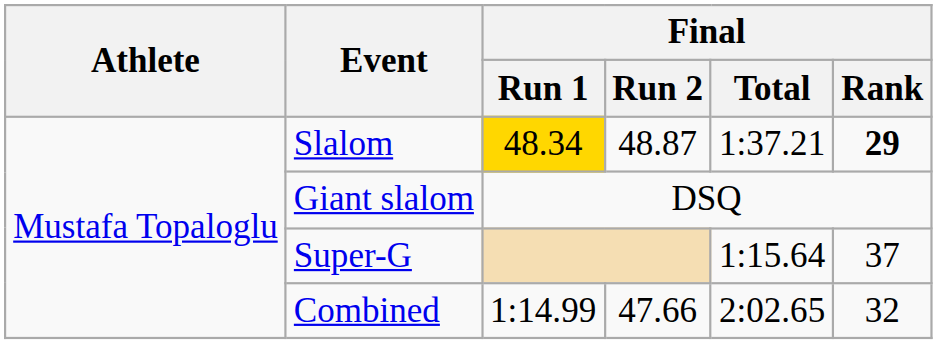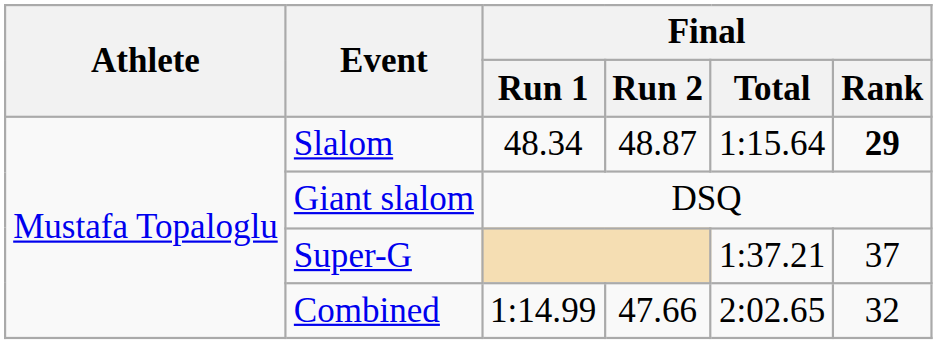 <table class="wikitable">
 <tr>
 <th rowspan="2">Athlete</th>
 <th rowspan="2">Event</th>
 <th colspan="4">Final</th>
 </tr>
 <tr>
 <th>Run 1</th>
 <th>Run 2</th>
 <th>Total</th>
 <th>Rank</th>
 </tr>
 <tr>
 <td rowspan=4><a href='#'>Mustafa Topaloglu</a></td>
 <td><a href='#'>Slalom</a></td>
-<td align="center" style="background: gold;">48.34</td>
+<td align="center">48.34</td>
 <td align="center">48.87</td>
-<td align="center">1:37.21</td>
+<td align="center">1:15.64</td>
 <td align="center"><strong>29</strong></td>
 </tr>
 <tr>
 <td><a href='#'>Giant slalom</a></td>
 <td align="center" colspan=4>DSQ</td>
 </tr>
 <tr>
 <td><a href='#'>Super-G</a></td>
 <td colspan=2 bgcolor="wheat"></td>
-<td align="center">1:15.64</td>
+<td align="center">1:37.21</td>
 <td align="center">37</td>
 </tr>
 <tr>
 <td><a href='#'>Combined</a></td>
 <td align="center">1:14.99</td>
 <td align="center">47.66</td>
 <td align="center">2:02.65</td>
 <td align="center">32</td>
 </tr>
 </table>
